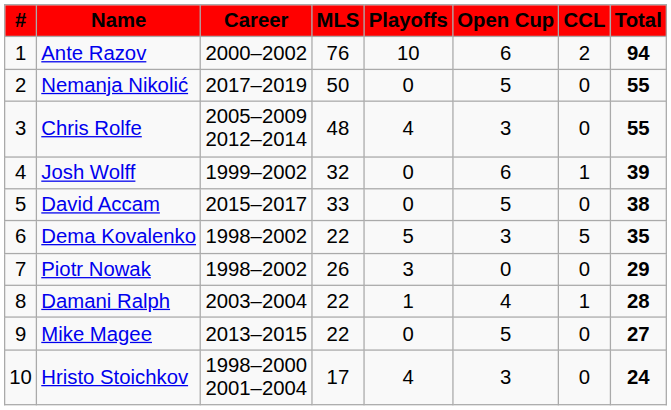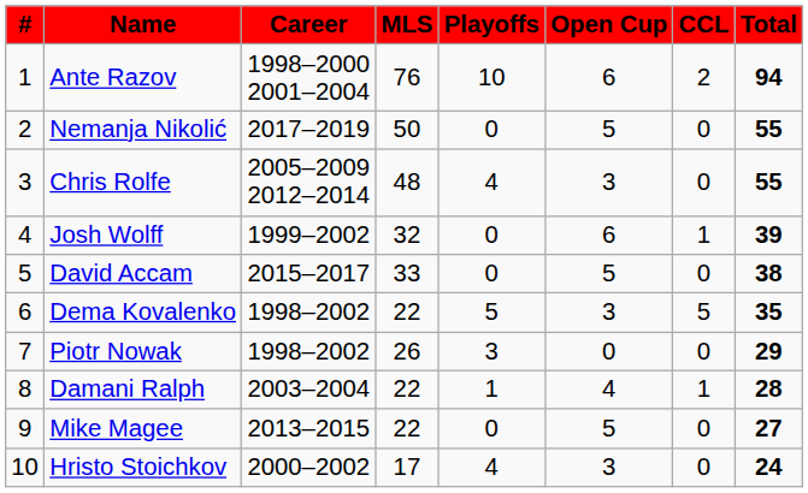 <table class="wikitable" style="text-align:center;">
 <tr>
 <th style="background:#FF0000; color:#000;" scope="col">#</th>
 <th style="background:#FF0000; color:#000;" scope="col">Name</th>
 <th style="background:#FF0000; color:#000;" scope="col">Career</th>
 <th style="background:#FF0000; color:#000;" scope="col">MLS</th>
 <th style="background:#FF0000; color:#000;" scope="col">Playoffs</th>
 <th style="background:#FF0000; color:#000;" scope="col">Open Cup</th>
 <th style="background:#FF0000; color:#000;" scope="col">CCL</th>
 <th style="background:#FF0000; color:#000;" scope="col">Total</th>
 </tr>
 <tr>
 <td>1</td>
 <td align="left"> <a href='#'>Ante Razov</a></td>
-<td align="left">2000–2002</td>
+<td align="left">1998–2000<br>2001–2004</td>
 <td>76</td>
 <td>10</td>
 <td>6</td>
 <td>2</td>
 <td><strong>94</strong></td>
 </tr>
 <tr>
 <td>2</td>
 <td align="left"> <a href='#'>Nemanja Nikolić</a></td>
 <td align="left">2017–2019</td>
 <td>50</td>
 <td>0</td>
 <td>5</td>
 <td>0</td>
 <td><strong>55</strong></td>
 </tr>
 <tr>
 <td>3</td>
 <td align="left"> <a href='#'>Chris Rolfe</a></td>
 <td align="left">2005–2009<br>2012–2014</td>
 <td>48</td>
 <td>4</td>
 <td>3</td>
 <td>0</td>
 <td><strong>55</strong></td>
 </tr>
 <tr>
 <td>4</td>
 <td align="left"> <a href='#'>Josh Wolff</a></td>
 <td align="left">1999–2002</td>
 <td>32</td>
 <td>0</td>
 <td>6</td>
 <td>1</td>
 <td><strong>39</strong></td>
 </tr>
 <tr>
 <td>5</td>
 <td align="left"> <a href='#'>David Accam</a></td>
 <td align="left">2015–2017</td>
 <td>33</td>
 <td>0</td>
 <td>5</td>
 <td>0</td>
 <td><strong>38</strong></td>
 </tr>
 <tr>
 <td>6</td>
 <td align="left"> <a href='#'>Dema Kovalenko</a></td>
 <td align="left">1998–2002</td>
 <td>22</td>
 <td>5</td>
 <td>3</td>
 <td>5</td>
 <td><strong>35</strong></td>
 </tr>
 <tr>
 <td>7</td>
 <td align="left"> <a href='#'>Piotr Nowak</a></td>
 <td align="left">1998–2002</td>
 <td>26</td>
 <td>3</td>
 <td>0</td>
 <td>0</td>
 <td><strong>29</strong></td>
 </tr>
 <tr>
 <td>8</td>
 <td align="left"> <a href='#'>Damani Ralph</a></td>
 <td align="left">2003–2004</td>
 <td>22</td>
 <td>1</td>
 <td>4</td>
 <td>1</td>
 <td><strong>28</strong></td>
 </tr>
 <tr>
 <td>9</td>
 <td align="left"> <a href='#'>Mike Magee</a></td>
 <td align="left">2013–2015</td>
 <td>22</td>
 <td>0</td>
 <td>5</td>
 <td>0</td>
 <td><strong>27</strong></td>
 </tr>
 <tr>
 <td>10</td>
 <td align="left"> <a href='#'>Hristo Stoichkov</a></td>
-<td align="left">1998–2000<br>2001–2004</td>
+<td align="left">2000–2002</td>
 <td>17</td>
 <td>4</td>
 <td>3</td>
 <td>0</td>
 <td><strong>24</strong></td>
 </tr>
 </table>
